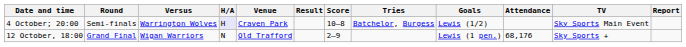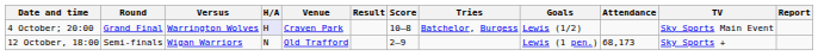 <table class="wikitable" style="font-size:85%;">
 <tr>
 <th>Date and time</th>
 <th>Round</th>
 <th>Versus</th>
 <th>H/A</th>
 <th>Venue</th>
 <th>Result</th>
 <th>Score</th>
 <th>Tries</th>
 <th>Goals</th>
 <th>Attendance</th>
 <th>TV</th>
 <th>Report</th>
 </tr>
 <tr>
 <td>4 October; 20:00</td>
-<td>Semi-finals</td>
+<td><a href='#'>Grand Final</a></td>
 <td> <a href='#'>Warrington Wolves</a></td>
 <td style="background: lavender;">H</td>
 <td><a href='#'>Craven Park</a></td>
 <td></td>
 <td>10–8</td>
 <td><a href='#'>Batchelor</a>, <a href='#'>Burgess</a></td>
 <td><a href='#'>Lewis</a> (1/2)</td>
 <td></td>
 <td><a href='#'>Sky Sports</a> Main Event</td>
 <td></td>
 </tr>
 <tr>
 <td>12 October, 18:00</td>
-<td><a href='#'>Grand Final</a></td>
+<td>Semi-finals</td>
 <td> <a href='#'>Wigan Warriors</a></td>
 <td>N</td>
 <td><a href='#'>Old Trafford</a></td>
 <td></td>
 <td>2–9</td>
 <td></td>
 <td><a href='#'>Lewis</a> (1 <a href='#'>pen.</a>)</td>
-<td>68,176</td>
+<td>68,173</td>
 <td><a href='#'>Sky Sports</a> +</td>
 <td></td>
 </tr>
 </table>
